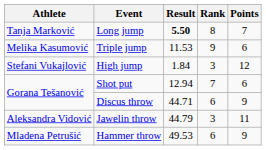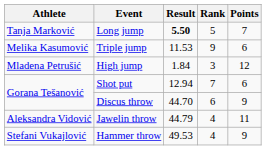 <table class=wikitable style=font-size:90%;text-align:center>
 <tr>
 <th>Athlete</th>
 <th>Event</th>
 <th>Result</th>
 <th>Rank</th>
 <th>Points</th>
 </tr>
 <tr>
 <td align=left><a href='#'>Tanja Marković</a></td>
 <td align=left><a href='#'>Long jump</a></td>
 <td><strong>5.50</strong></td>
-<td>8</td>
+<td>5</td>
 <td>7</td>
 </tr>
 <tr>
 <td align=left><a href='#'>Melika Kasumović</a></td>
 <td align=left><a href='#'>Triple jump</a></td>
 <td>11.53</td>
 <td>9</td>
 <td>6</td>
 </tr>
 <tr>
-<td align=left><a href='#'>Stefani Vukajlović</a></td>
+<td align=left><a href='#'>Mladena Petrušić</a></td>
 <td align=left><a href='#'>High jump</a></td>
 <td>1.84</td>
 <td>3</td>
 <td>12</td>
 </tr>
 <tr>
 <td align=left rowspan="2"><a href='#'>Gorana Tešanović</a></td>
 <td align=left><a href='#'>Shot put</a></td>
 <td>12.94</td>
 <td>7</td>
 <td>6</td>
 </tr>
 <tr>
 <td align=left><a href='#'>Discus throw</a></td>
-<td>44.71</td>
+<td>44.70</td>
 <td>6</td>
 <td>9</td>
 </tr>
 <tr>
 <td align=left><a href='#'>Aleksandra Vidović</a></td>
 <td align=left><a href='#'>Jawelin throw</a></td>
 <td>44.79</td>
-<td>3</td>
+<td>4</td>
 <td>11</td>
 </tr>
 <tr>
-<td align=left><a href='#'>Mladena Petrušić</a></td>
+<td align=left><a href='#'>Stefani Vukajlović</a></td>
 <td align=left><a href='#'>Hammer throw</a></td>
 <td>49.53</td>
-<td>6</td>
+<td>4</td>
 <td>9</td>
 </tr>
 </table>
